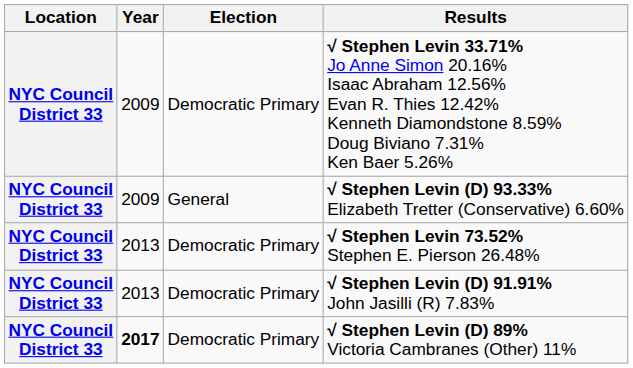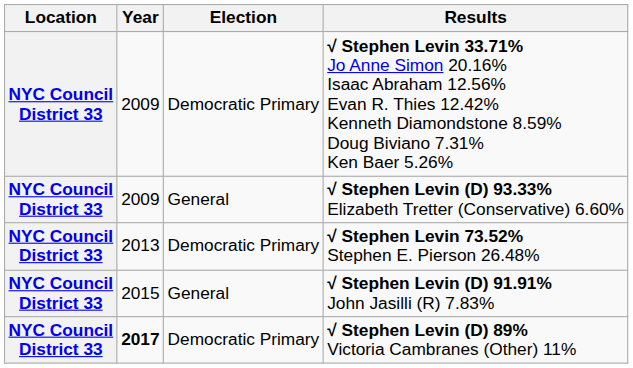 <table class="wikitable collapsible">
 <tr valign=bottom>
 <th>Location</th>
 <th>Year</th>
 <th>Election</th>
 <th>Results</th>
 </tr>
 <tr>
 <th><a href='#'>NYC Council<br>District 33</a></th>
 <td>2009</td>
 <td>Democratic Primary</td>
 <td><strong>√ Stephen Levin 33.71%</strong><br><a href='#'>Jo Anne Simon</a> 20.16%<br>Isaac Abraham 12.56%<br>Evan R. Thies 12.42%<br>Kenneth Diamondstone 8.59%<br>Doug Biviano 7.31%<br>Ken Baer 5.26%</td>
 </tr>
 <tr>
 <th><a href='#'>NYC Council<br>District 33</a></th>
 <td>2009</td>
 <td>General</td>
 <td><strong>√ Stephen Levin (D) 93.33%</strong><br>Elizabeth Tretter (Conservative) 6.60%</td>
 </tr>
 <tr>
 <th><a href='#'>NYC Council<br>District 33</a></th>
 <td>2013</td>
 <td>Democratic Primary</td>
 <td><strong>√ Stephen Levin 73.52%</strong><br>Stephen E. Pierson 26.48%</td>
 </tr>
 <tr>
 <th><a href='#'>NYC Council<br>District 33</a></th>
-<td>2013</td>
-<td>Democratic Primary</td>
+<td>2015</td>
+<td>General</td>
 <td><strong>√ Stephen Levin (D) 91.91%</strong><br>John Jasilli (R) 7.83%</td>
 </tr>
 <tr>
 <th><a href='#'>NYC Council<br>District 33</a></th>
 <td><strong>2017</strong></td>
 <td>Democratic Primary</td>
 <td><strong>√ Stephen Levin (D) 89%</strong><br>Victoria Cambranes (Other) 11% </td>
 </tr>
 </table>
